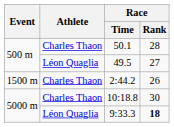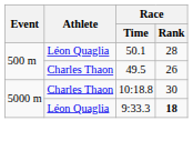 <table class="wikitable" border="1" style="font-size:90%">
 <tr>
 <th rowspan=2>Event</th>
 <th rowspan=2>Athlete</th>
 <th colspan=2>Race</th>
 </tr>
 <tr>
 <th>Time</th>
 <th>Rank</th>
 </tr>
 <tr>
 <td rowspan=2>500 m</td>
-<td><a href='#'>Charles Thaon</a></td>
+<td><a href='#'>Léon Quaglia</a></td>
 <td align=center>50.1</td>
 <td align=center>28</td>
 </tr>
 <tr>
-<td><a href='#'>Léon Quaglia</a></td>
+<td><a href='#'>Charles Thaon</a></td>
 <td align=center>49.5</td>
-<td align=center>27</td>
-</tr>
-<tr>
-<td>1500 m</td>
-<td><a href='#'>Charles Thaon</a></td>
-<td align=center>2:44.2</td>
 <td align=center>26</td>
 </tr>
 <tr>
 <td rowspan=2>5000 m</td>
 <td><a href='#'>Charles Thaon</a></td>
 <td align=center>10:18.8</td>
 <td align=center>30</td>
 </tr>
 <tr>
 <td><a href='#'>Léon Quaglia</a></td>
 <td align=center>9:33.3</td>
 <td align=center><strong>18</strong></td>
 </tr>
 </table>
